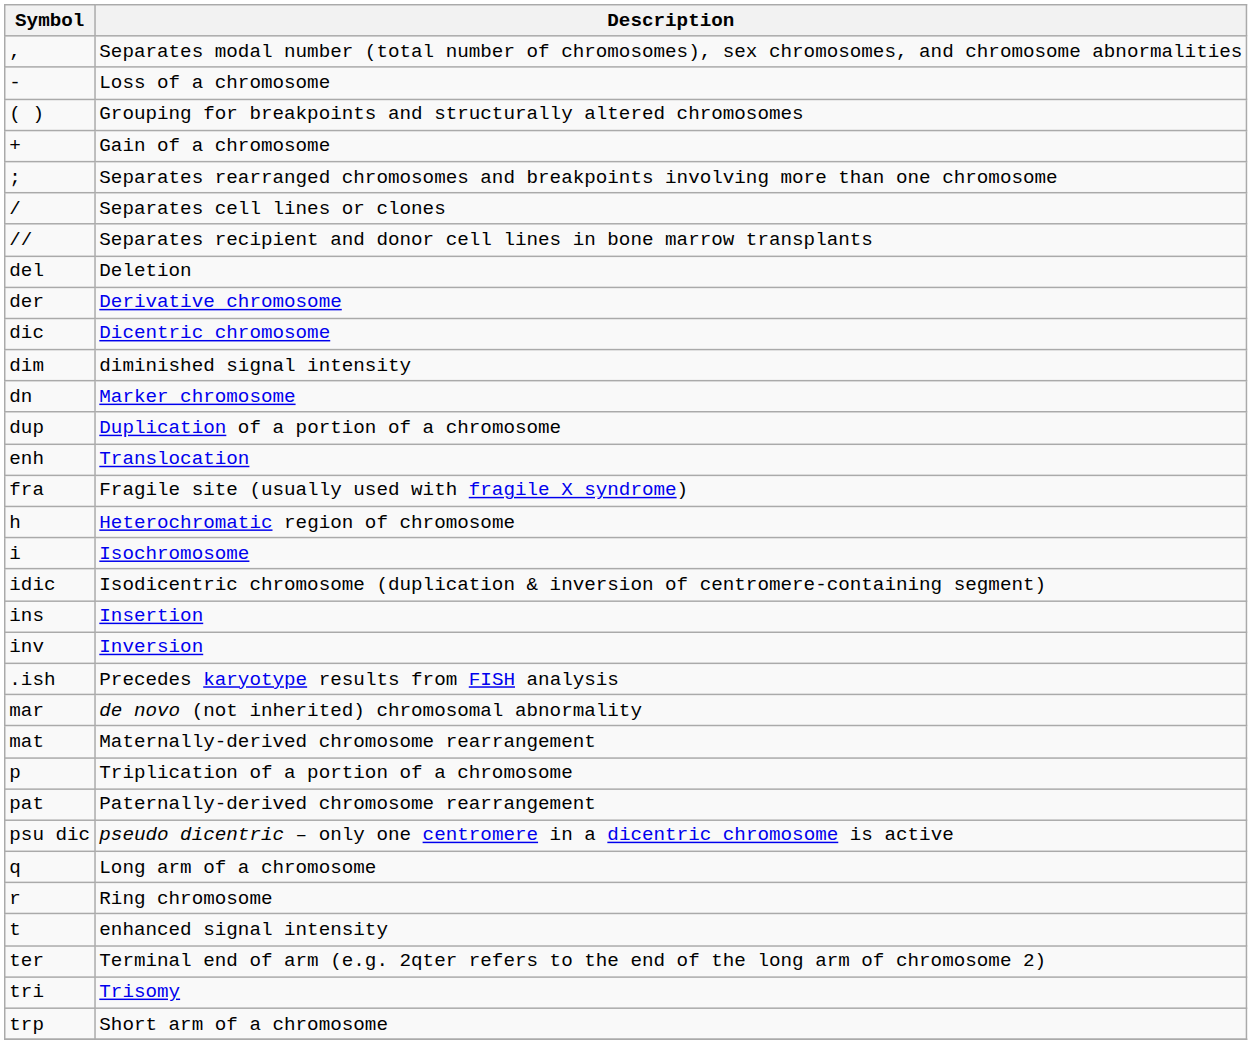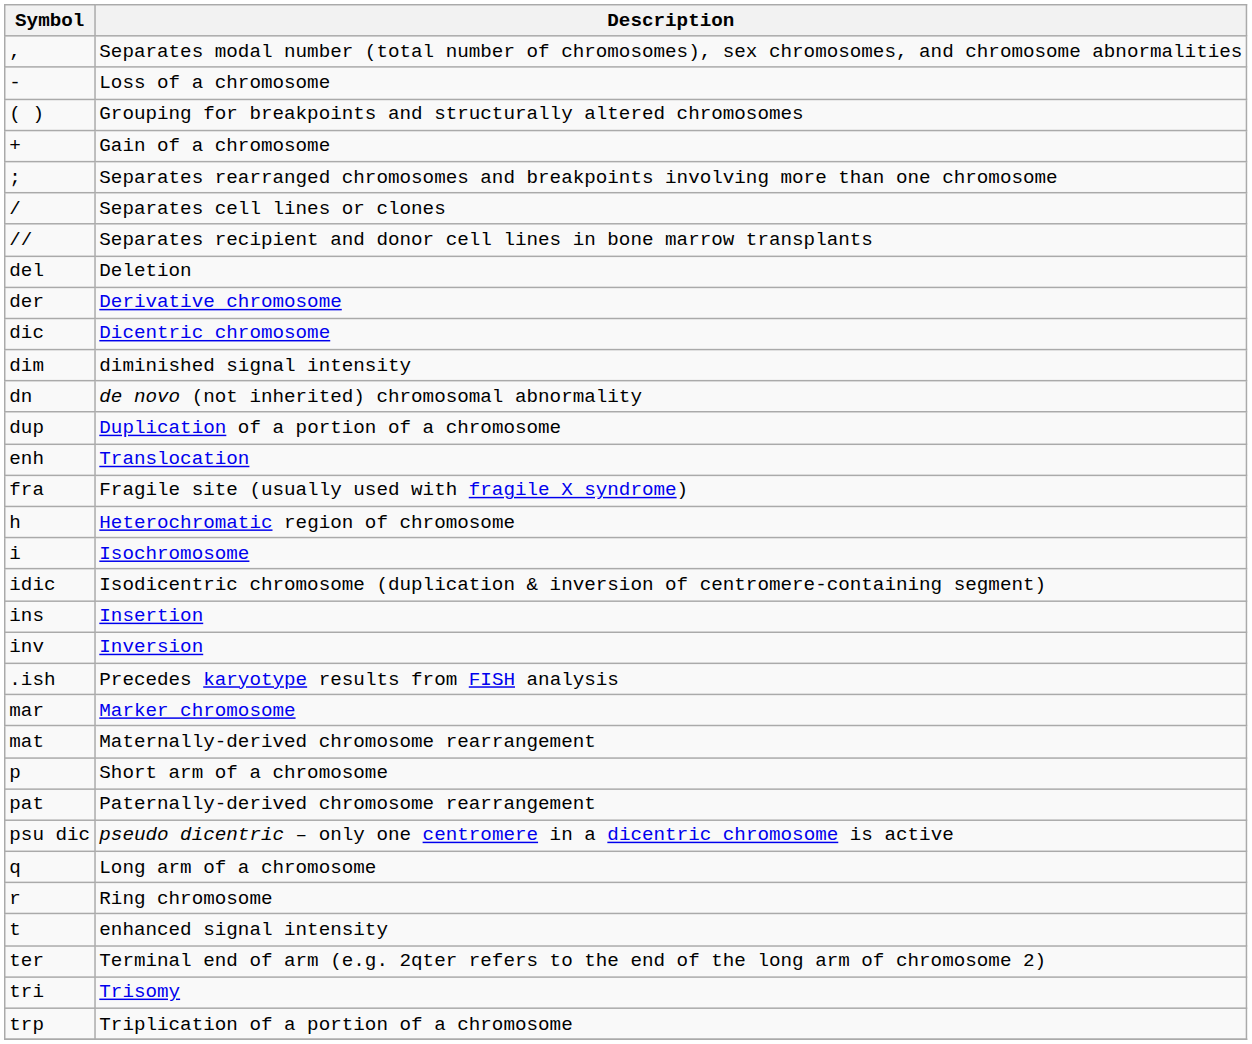 <table class=wikitable>
 <tr>
 <th>Symbol</th>
 <th>Description</th>
 </tr>
 <tr>
 <td>,</td>
 <td>Separates modal number (total number of chromosomes), sex chromosomes, and chromosome abnormalities</td>
 </tr>
 <tr>
 <td>-</td>
 <td>Loss of a chromosome</td>
 </tr>
 <tr>
 <td>( )</td>
 <td>Grouping for breakpoints and structurally altered chromosomes</td>
 </tr>
 <tr>
 <td>+</td>
 <td>Gain of a chromosome</td>
 </tr>
 <tr>
 <td>;</td>
 <td>Separates rearranged chromosomes and breakpoints involving more than one chromosome</td>
 </tr>
 <tr>
 <td>/</td>
 <td>Separates cell lines or clones</td>
 </tr>
 <tr>
 <td>//</td>
 <td>Separates recipient and donor cell lines in bone marrow transplants</td>
 </tr>
 <tr>
 <td>del</td>
 <td>Deletion</td>
 </tr>
 <tr>
 <td>der</td>
 <td><a href='#'>Derivative chromosome</a></td>
 </tr>
 <tr>
 <td>dic</td>
 <td><a href='#'>Dicentric chromosome</a></td>
 </tr>
 <tr>
 <td>dim</td>
 <td>diminished signal intensity</td>
 </tr>
 <tr>
 <td>dn</td>
-<td><a href='#'>Marker chromosome</a></td>
+<td><em>de novo</em> (not inherited) chromosomal abnormality</td>
 </tr>
 <tr>
 <td>dup</td>
 <td><a href='#'>Duplication</a> of a portion of a chromosome</td>
 </tr>
 <tr>
 <td>enh</td>
 <td><a href='#'>Translocation</a></td>
 </tr>
 <tr>
 <td>fra</td>
 <td>Fragile site (usually used with <a href='#'>fragile X syndrome</a>)</td>
 </tr>
 <tr>
 <td>h</td>
 <td><a href='#'>Heterochromatic</a> region of chromosome</td>
 </tr>
 <tr>
 <td>i</td>
 <td><a href='#'>Isochromosome</a></td>
 </tr>
 <tr>
 <td>idic</td>
 <td>Isodicentric chromosome (duplication & inversion of centromere-containing segment)</td>
 </tr>
 <tr>
 <td>ins</td>
 <td><a href='#'>Insertion</a></td>
 </tr>
 <tr>
 <td>inv</td>
 <td><a href='#'>Inversion</a></td>
 </tr>
 <tr>
 <td>.ish</td>
 <td>Precedes <a href='#'>karyotype</a> results from <a href='#'>FISH</a> analysis</td>
 </tr>
 <tr>
 <td>mar</td>
-<td><em>de novo</em> (not inherited) chromosomal abnormality</td>
+<td><a href='#'>Marker chromosome</a></td>
 </tr>
 <tr>
 <td>mat</td>
 <td>Maternally-derived chromosome rearrangement</td>
 </tr>
 <tr>
 <td>p</td>
-<td>Triplication of a portion of a chromosome</td>
+<td>Short arm of a chromosome</td>
 </tr>
 <tr>
 <td>pat</td>
 <td>Paternally-derived chromosome rearrangement</td>
 </tr>
 <tr>
 <td>psu dic</td>
 <td><em>pseudo dicentric</em> – only one <a href='#'>centromere</a> in a <a href='#'>dicentric chromosome</a> is active</td>
 </tr>
 <tr>
 <td>q</td>
 <td>Long arm of a chromosome</td>
 </tr>
 <tr>
 <td>r</td>
 <td>Ring chromosome</td>
 </tr>
 <tr>
 <td>t</td>
 <td>enhanced signal intensity</td>
 </tr>
 <tr>
 <td>ter</td>
 <td>Terminal end of arm (e.g. 2qter refers to the end of the long arm of chromosome 2)</td>
 </tr>
 <tr>
 <td>tri</td>
 <td><a href='#'>Trisomy</a></td>
 </tr>
 <tr>
 <td>trp</td>
-<td>Short arm of a chromosome</td>
+<td>Triplication of a portion of a chromosome</td>
 </tr>
 <tr>
 </tr>
 </table>
